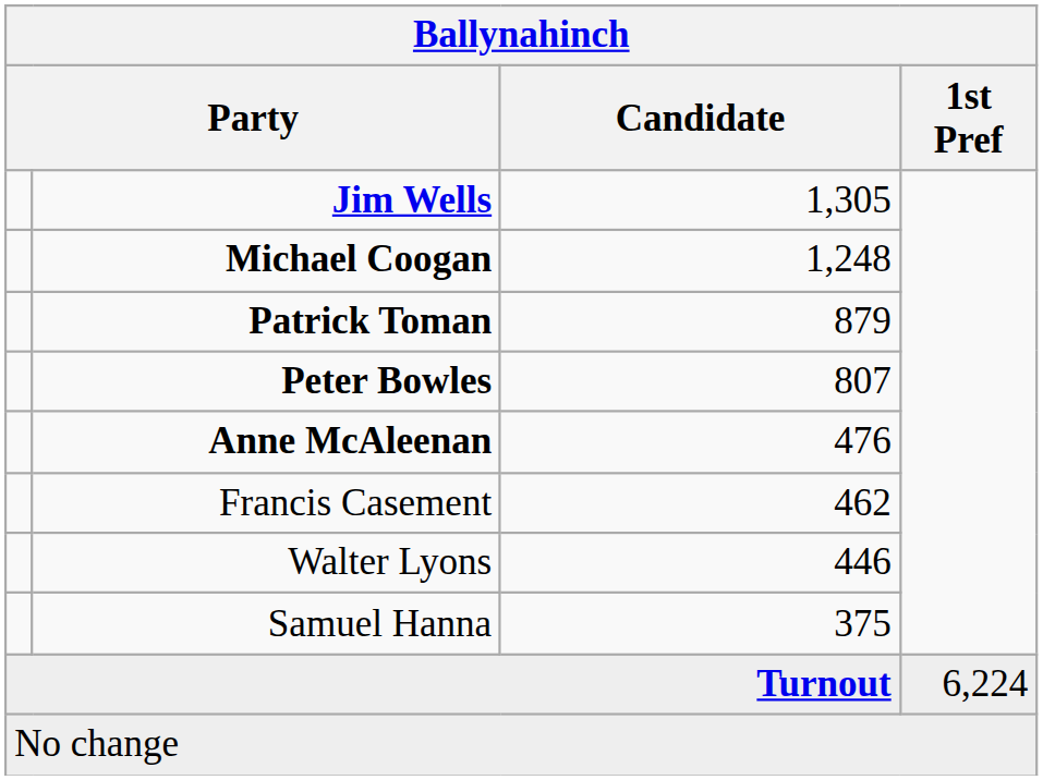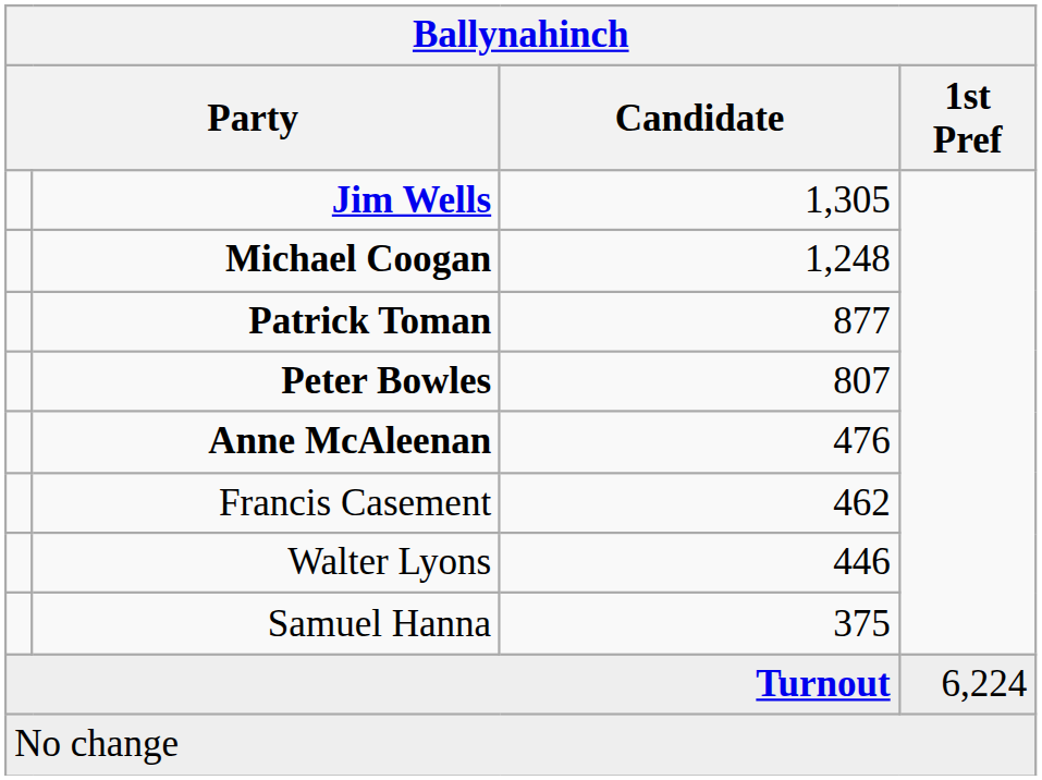 <table class="wikitable">
 <tr>
 <th colspan="4" align="center"><a href='#'>Ballynahinch</a></th>
 </tr>
 <tr>
 <th colspan="2" align="center" width=200>Party</th>
 <th width=160>Candidate</th>
 <th width=50>1st Pref</th>
 </tr>
 <tr>
 <td></td>
 <td align="right"><strong><a href='#'>Jim Wells</a></strong></td>
 <td align="right">1,305</td>
 </tr>
 <tr>
 <td></td>
 <td align="right"><strong>Michael Coogan</strong></td>
 <td align="right">1,248</td>
 </tr>
 <tr>
 <td></td>
 <td align="right"><strong>Patrick Toman</strong></td>
-<td align="right">879</td>
+<td align="right">877</td>
 </tr>
 <tr>
 <td></td>
 <td align="right"><strong>Peter Bowles</strong></td>
 <td align="right">807</td>
 </tr>
 <tr>
 <td></td>
 <td align="right"><strong>Anne McAleenan</strong></td>
 <td align="right">476</td>
 </tr>
 <tr>
 <td></td>
 <td align="right">Francis Casement</td>
 <td align="right">462</td>
 </tr>
 <tr>
 <td></td>
 <td align="right">Walter Lyons</td>
 <td align="right">446</td>
 </tr>
 <tr>
 <td></td>
 <td align="right">Samuel Hanna</td>
 <td align="right">375</td>
 </tr>
 <tr bgcolor="EEEEEE">
 <td colspan=3 align="right"><strong><a href='#'>Turnout</a></strong></td>
 <td align="right">6,224</td>
 </tr>
 <tr>
 <td colspan=4 bgcolor="EEEEEE">No change</td>
 </tr>
 </table>
